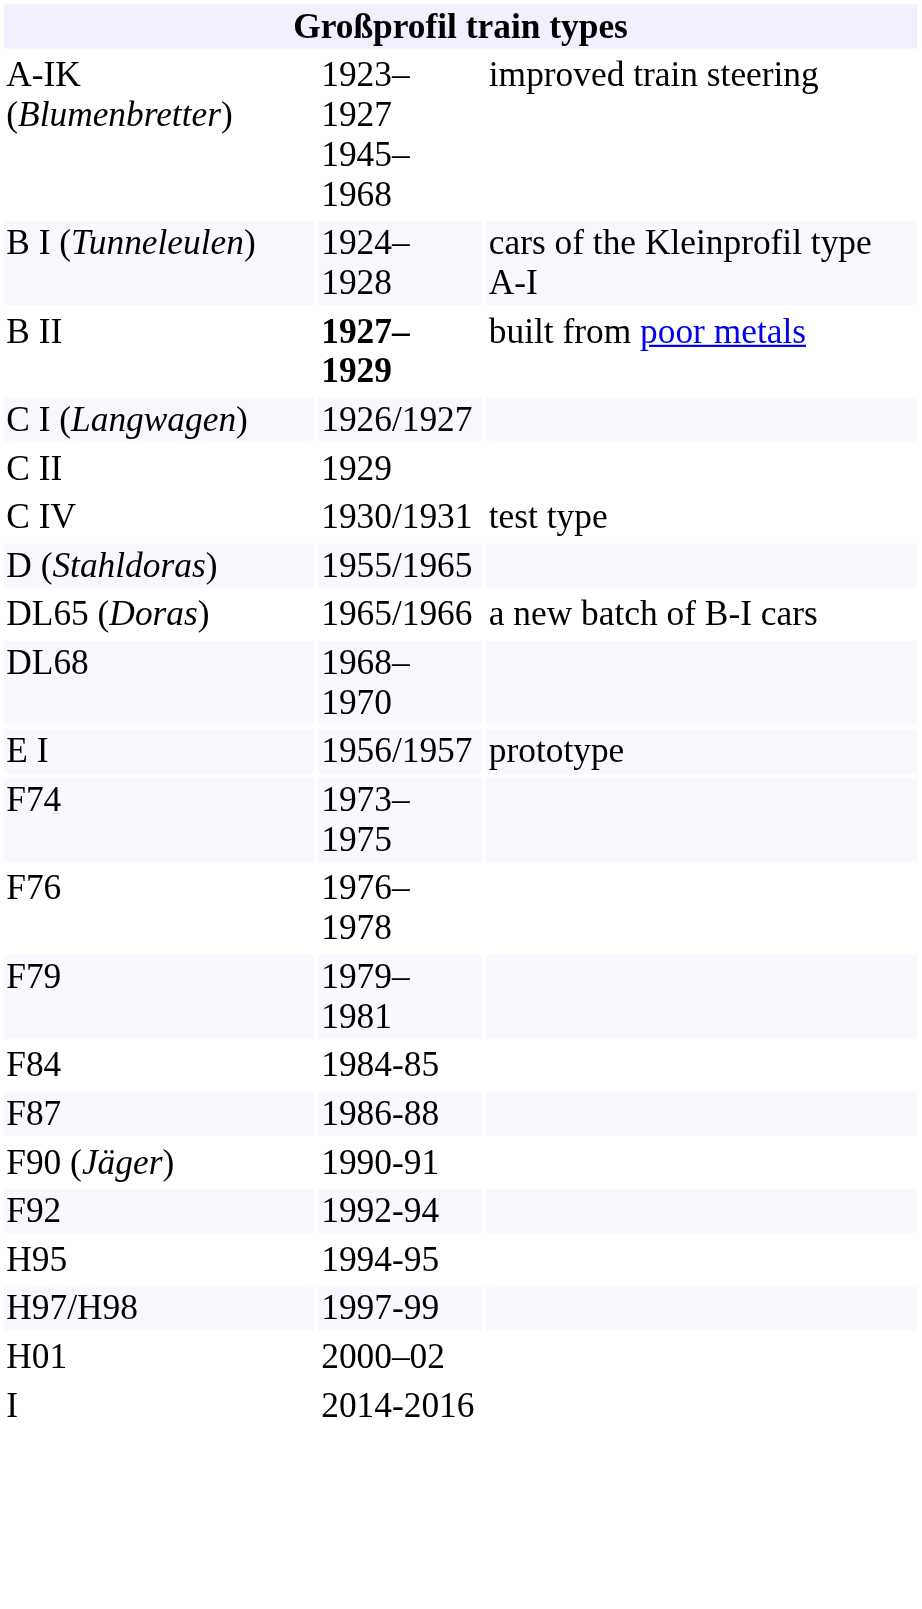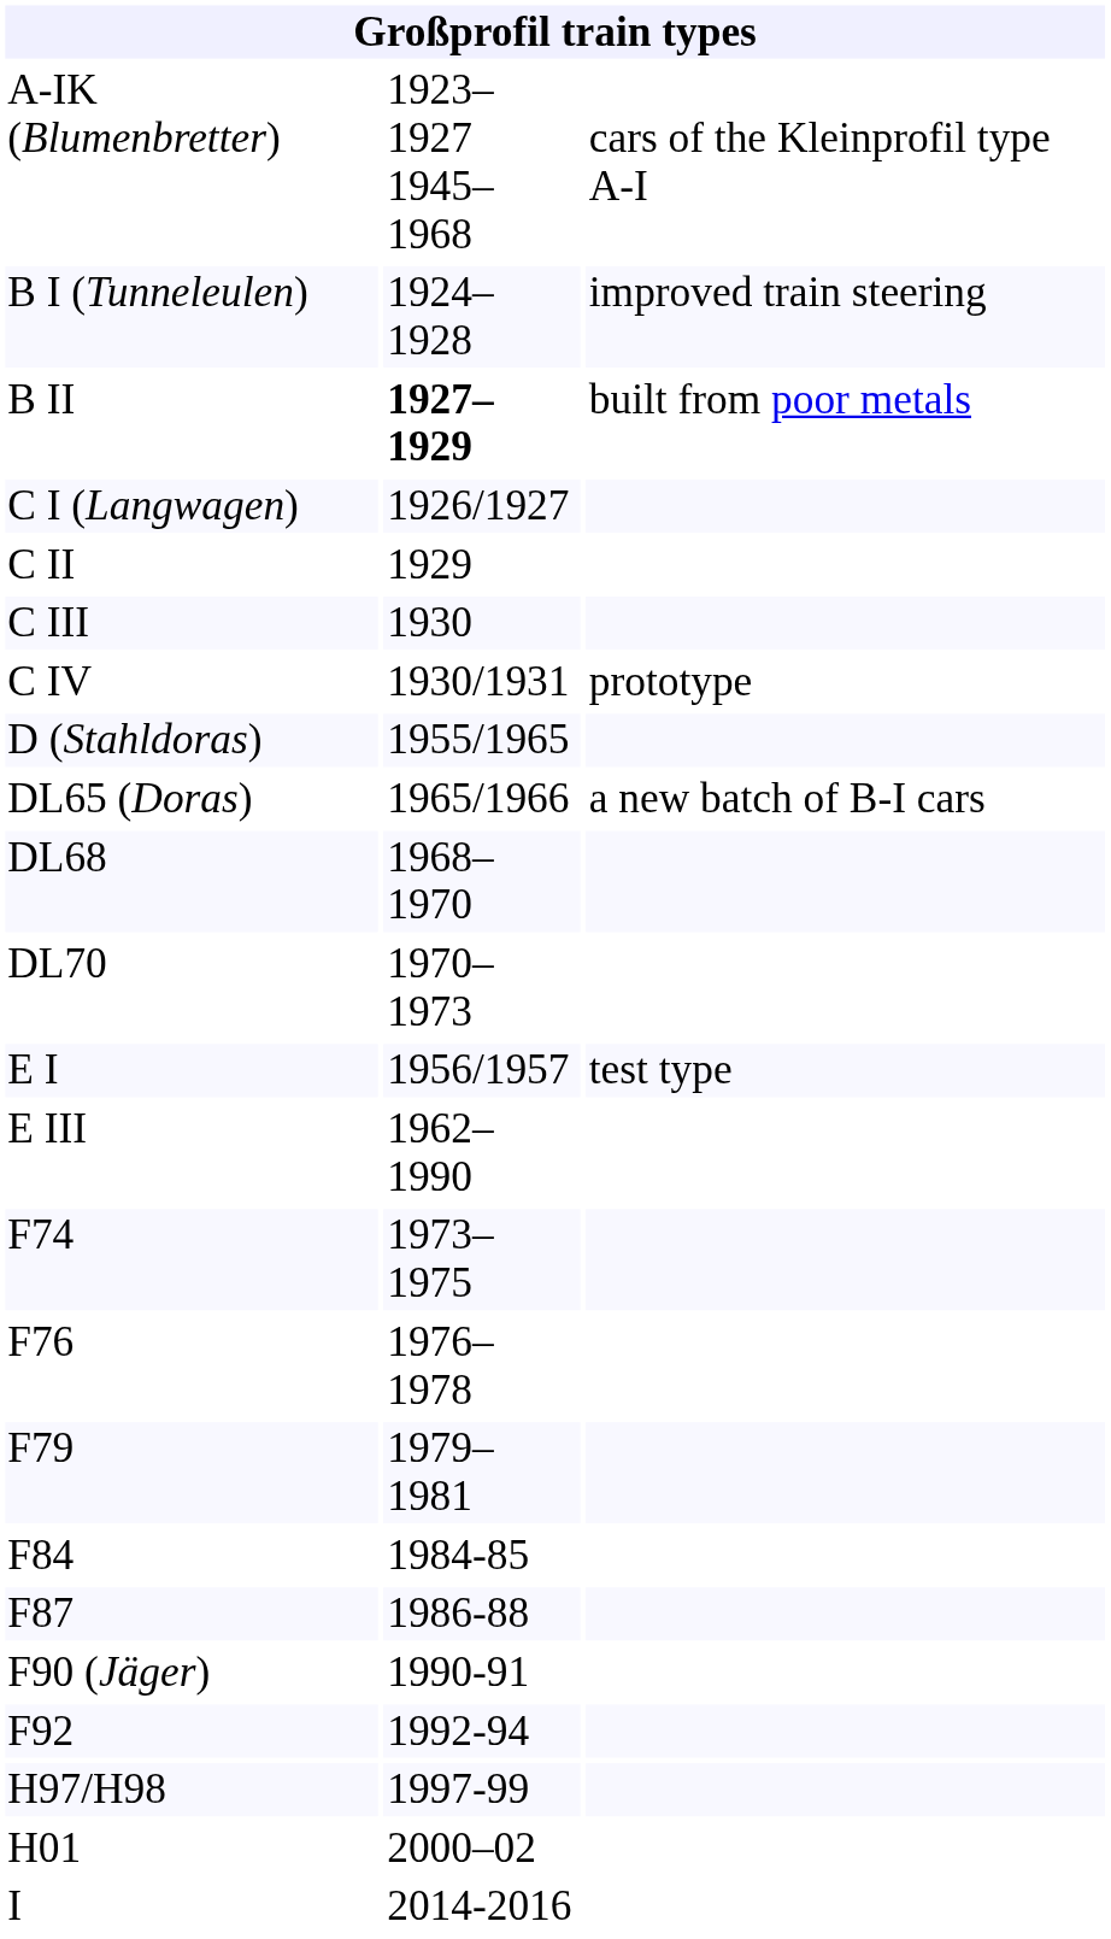 <table style="float: right; margin-left: 0.6em; width: 33%">
 <tr>
 <th colspan="3" style="background-color: #F0F0FF">Großprofil train types</th>
 </tr>
 <tr style="background-color: #FFFFFF">
 <td style="vertical-align: top">A-IK (<em>Blumenbretter</em>)</td>
 <td style="vertical-align: top">1923–1927<br>1945–1968</td>
-<td style="vertical-align: top">improved train steering</td>
+<td>cars of the Kleinprofil type A-I</td>
 </tr>
 <tr style="background-color: #F8F8FF">
 <td style="vertical-align: top">B I (<em>Tunneleulen</em>)</td>
 <td style="vertical-align: top">1924–1928</td>
-<td>cars of the Kleinprofil type A-I</td>
+<td style="vertical-align: top">improved train steering</td>
 </tr>
 <tr style="background-color: #FFFFFF">
 <td style="vertical-align: top">B II</td>
 <td style="vertical-align: top"><strong>1927–1929</strong></td>
 <td style="vertical-align: top">built from <a href='#'>poor metals</a></td>
 </tr>
 <tr style="background-color: #F8F8FF">
 <td style="vertical-align: top">C I (<em>Langwagen</em>)</td>
 <td style="vertical-align: top">1926/1927</td>
 <td style="vertical-align: top"></td>
 </tr>
 <tr style="background-color: #FFFFFF">
 <td style="vertical-align: top">C II</td>
 <td style="vertical-align: top">1929</td>
 <td style="vertical-align: top"></td>
 </tr>
+<tr style="background-color: #F8F8FF">
+<td style="vertical-align: top">C III</td>
+<td style="vertical-align: top">1930</td>
+<td style="vertical-align: top"></td>
+</tr>
 <tr style="background-color: #FFFFFF">
 <td style="vertical-align: top">C IV</td>
 <td style="vertical-align: top">1930/1931</td>
-<td style="vertical-align: top">test type</td>
+<td style="vertical-align: top">prototype</td>
 </tr>
 <tr style="background-color: #F8F8FF">
 <td style="vertical-align: top">D (<em>Stahldoras</em>)</td>
 <td style="vertical-align: top">1955/1965</td>
 <td style="vertical-align: top"></td>
 </tr>
 <tr style="background-color: #FFFFFF">
 <td style="vertical-align: top">DL65 (<em>Doras</em>)</td>
 <td style="vertical-align: top">1965/1966</td>
 <td style="vertical-align: top">a new batch of B-I cars</td>
 </tr>
 <tr style="background-color: #F8F8FF">
 <td style="vertical-align: top">DL68</td>
 <td style="vertical-align: top">1968–1970</td>
 <td style="vertical-align: top"></td>
 </tr>
+<tr style="background-color: #FFFFFF">
+<td style="vertical-align: top">DL70</td>
+<td style="vertical-align: top">1970–1973</td>
+<td style="vertical-align: top"></td>
+</tr>
 <tr style="background-color: #F8F8FF">
 <td style="vertical-align: top">E I</td>
 <td style="vertical-align: top">1956/1957</td>
-<td style="vertical-align: top">prototype</td>
+<td style="vertical-align: top">test type</td>
+</tr>
+<tr style="background-color: #FFFFFF">
+<td style="vertical-align: top">E III</td>
+<td style="vertical-align: top">1962–1990</td>
+<td style="vertical-align: top"></td>
 </tr>
 <tr style="background-color: #F8F8FF">
 <td style="vertical-align: top">F74</td>
 <td style="vertical-align: top">1973–1975</td>
 <td style="vertical-align: top"></td>
 </tr>
 <tr style="background-color: #FFFFFF">
 <td style="vertical-align: top">F76</td>
 <td style="vertical-align: top">1976–1978</td>
 <td style="vertical-align: top"></td>
 </tr>
 <tr style="background-color: #F8F8FF">
 <td style="vertical-align: top">F79</td>
 <td style="vertical-align: top">1979–1981</td>
 <td style="vertical-align: top"></td>
 </tr>
 <tr style=";background-color: #FFFFFF">
 <td style="vertical-align: top">F84</td>
 <td style="vertical-align: top">1984-85</td>
 <td style="vertical-align: top"></td>
 </tr>
 <tr style="background-color: #F8F8FF">
 <td style="vertical-align: top">F87</td>
 <td style="vertical-align: top">1986-88</td>
 <td style="vertical-align: top"></td>
 </tr>
 <tr style="background-color: #FFFFFF">
 <td style="vertical-align: top">F90 (<em>Jäger</em>)</td>
 <td style="vertical-align: top">1990-91</td>
 <td style="vertical-align: top"></td>
 </tr>
 <tr style="background-color: #F8F8FF">
 <td style="vertical-align: top">F92</td>
 <td style="vertical-align: top">1992-94</td>
 <td style="vertical-align: top"></td>
 </tr>
-<tr style="background-color: #FFFFFF">
-<td style="vertical-align: top">H95</td>
-<td style="vertical-align: top">1994-95</td>
-<td style="vertical-align: top"></td>
-</tr>
 <tr style="background-color: #F8F8FF">
 <td style="vertical-align: top">H97/H98</td>
 <td style="vertical-align: top">1997-99</td>
 <td style="vertical-align: top"></td>
 </tr>
 <tr style="background-color: #FFFFFF">
 <td style="vertical-align: top">H01</td>
 <td style="vertical-align: top">2000–02</td>
 <td style="vertical-align: top"></td>
 </tr>
 <tr style="background-color: #FFFFFF">
 <td style="vertical-align: top">I</td>
 <td style="vertical-align: top">2014-2016</td>
 <td style="vertical-align: top"></td>
 </tr>
 </table>
